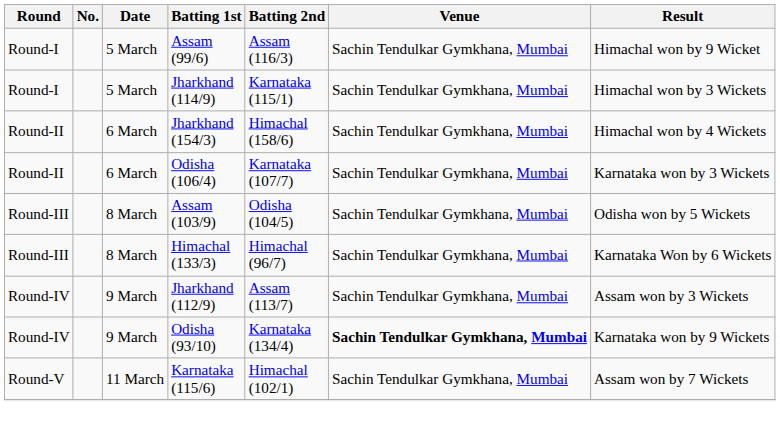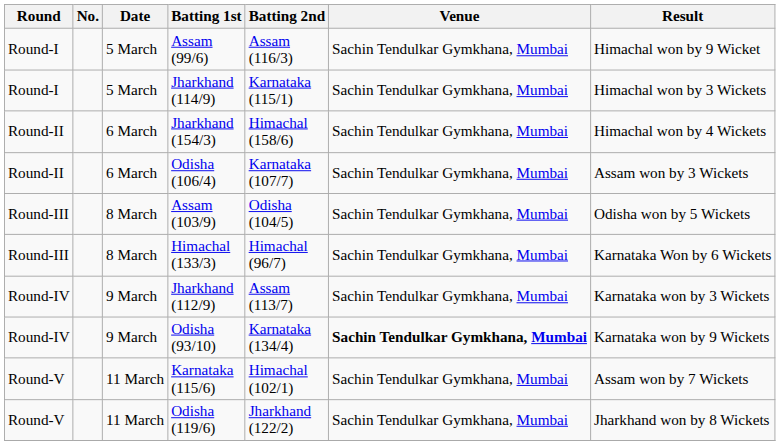 <table class="wikitable collapsible sortable collapsed">
 <tr>
 <th>Round</th>
 <th>No.</th>
 <th>Date</th>
 <th>Batting 1st</th>
 <th>Batting 2nd</th>
 <th>Venue</th>
 <th>Result</th>
 </tr>
 <tr>
 <td>Round-I</td>
 <td></td>
 <td>5 March</td>
 <td><a href='#'>Assam</a><br>(99/6)</td>
 <td><a href='#'>Assam</a><br>(116/3)</td>
 <td>Sachin Tendulkar Gymkhana, <a href='#'>Mumbai</a></td>
 <td>Himachal won by 9 Wicket</td>
 </tr>
 <tr>
 <td>Round-I</td>
 <td></td>
 <td>5 March</td>
 <td><a href='#'>Jharkhand</a><br>(114/9)</td>
 <td><a href='#'>Karnataka</a><br>(115/1)</td>
 <td>Sachin Tendulkar Gymkhana, <a href='#'>Mumbai</a></td>
 <td>Himachal won by 3 Wickets</td>
 </tr>
 <tr>
 <td>Round-II</td>
 <td></td>
 <td>6 March</td>
 <td><a href='#'>Jharkhand</a><br>(154/3)</td>
 <td><a href='#'>Himachal</a><br>(158/6)</td>
 <td>Sachin Tendulkar Gymkhana, <a href='#'>Mumbai</a></td>
 <td>Himachal won by 4 Wickets</td>
 </tr>
 <tr>
 <td>Round-II</td>
 <td></td>
 <td>6 March</td>
 <td><a href='#'>Odisha</a><br>(106/4)</td>
 <td><a href='#'>Karnataka</a><br>(107/7)</td>
 <td>Sachin Tendulkar Gymkhana, <a href='#'>Mumbai</a></td>
-<td>Karnataka won by 3 Wickets</td>
+<td>Assam won by 3 Wickets</td>
 </tr>
 <tr>
 <td>Round-III</td>
 <td></td>
 <td>8 March</td>
 <td><a href='#'>Assam</a><br>(103/9)</td>
 <td><a href='#'>Odisha</a><br>(104/5)</td>
 <td>Sachin Tendulkar Gymkhana, <a href='#'>Mumbai</a></td>
 <td>Odisha won by 5 Wickets</td>
 </tr>
 <tr>
 <td>Round-III</td>
 <td></td>
 <td>8 March</td>
 <td><a href='#'>Himachal</a><br>(133/3)</td>
 <td><a href='#'>Himachal</a><br>(96/7)</td>
 <td>Sachin Tendulkar Gymkhana, <a href='#'>Mumbai</a></td>
 <td>Karnataka Won by 6 Wickets</td>
 </tr>
 <tr>
 <td>Round-IV</td>
 <td></td>
 <td>9 March</td>
 <td><a href='#'>Jharkhand</a><br>(112/9)</td>
 <td><a href='#'>Assam</a><br>(113/7)</td>
 <td>Sachin Tendulkar Gymkhana, <a href='#'>Mumbai</a></td>
-<td>Assam won by 3 Wickets</td>
+<td>Karnataka won by 3 Wickets</td>
 </tr>
 <tr>
 <td>Round-IV</td>
 <td></td>
 <td>9 March</td>
 <td><a href='#'>Odisha</a><br>(93/10)</td>
 <td><a href='#'>Karnataka</a><br>(134/4)</td>
 <td><strong>Sachin Tendulkar Gymkhana, <a href='#'>Mumbai</a></strong></td>
 <td>Karnataka won by 9 Wickets</td>
 </tr>
 <tr>
 <td>Round-V</td>
 <td></td>
 <td>11 March</td>
 <td><a href='#'>Karnataka</a><br>(115/6)</td>
 <td><a href='#'>Himachal</a><br>(102/1)</td>
 <td>Sachin Tendulkar Gymkhana, <a href='#'>Mumbai</a></td>
 <td>Assam won by 7 Wickets</td>
 </tr>
 <tr>
+<td>Round-V</td>
+<td></td>
+<td>11 March</td>
+<td><a href='#'>Odisha</a><br>(119/6)</td>
+<td><a href='#'>Jharkhand</a><br>(122/2)</td>
+<td>Sachin Tendulkar Gymkhana, <a href='#'>Mumbai</a></td>
+<td>Jharkhand won by 8 Wickets</td>
+</tr>
+<tr>
 </tr>
 </table>
